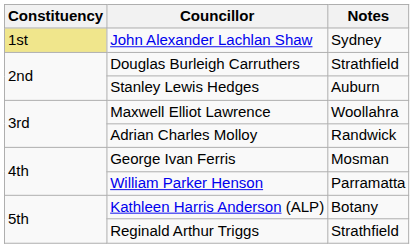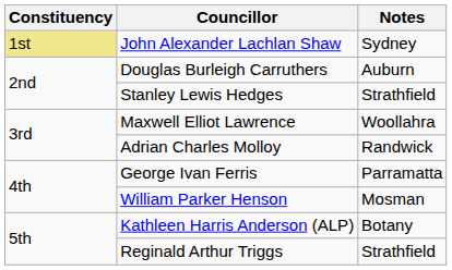 <table class="wikitable">
 <tr>
 <th>Constituency</th>
 <th>Councillor</th>
 <th>Notes</th>
 </tr>
 <tr>
 <td style="background: khaki;">1st</td>
 <td><a href='#'>John Alexander Lachlan Shaw</a></td>
 <td>Sydney</td>
 </tr>
 <tr>
 <td rowspan="2">2nd</td>
 <td>Douglas Burleigh Carruthers</td>
-<td>Strathfield</td>
+<td>Auburn</td>
 </tr>
 <tr>
 <td>Stanley Lewis Hedges</td>
-<td>Auburn</td>
+<td>Strathfield</td>
 </tr>
 <tr>
 <td rowspan="2">3rd</td>
 <td>Maxwell Elliot Lawrence</td>
 <td>Woollahra</td>
 </tr>
 <tr>
 <td>Adrian Charles Molloy</td>
 <td>Randwick</td>
 </tr>
 <tr>
 <td rowspan="2">4th</td>
 <td>George Ivan Ferris</td>
-<td>Mosman</td>
+<td>Parramatta</td>
 </tr>
 <tr>
 <td><a href='#'>William Parker Henson</a></td>
-<td>Parramatta</td>
+<td>Mosman</td>
 </tr>
 <tr>
 <td rowspan="2">5th</td>
 <td><a href='#'>Kathleen Harris Anderson</a> (ALP)</td>
 <td>Botany</td>
 </tr>
 <tr>
 <td>Reginald Arthur Triggs</td>
 <td>Strathfield</td>
 </tr>
 </table>
